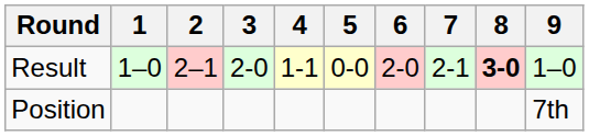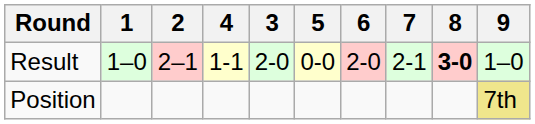 <table class="wikitable">
 <tr>
 <th>Round</th>
 <th>1</th>
 <th>2</th>
+<th>4</th>
 <th>3</th>
-<th>4</th>
 <th>5</th>
 <th>6</th>
 <th>7</th>
 <th>8</th>
 <th>9</th>
 </tr>
 <tr>
 <td>Result</td>
 <td bgcolor="#DDFFDD">1–0</td>
 <td bgcolor="#FFCCCC">2–1</td>
+<td bgcolor="#FFFFCC">1-1</td>
 <td bgcolor="#DDFFDD">2-0</td>
-<td bgcolor="#FFFFCC">1-1</td>
 <td bgcolor="#FFFFCC">0-0</td>
 <td bgcolor="#FFCCCC">2-0</td>
 <td bgcolor="#DDFFDD">2-1</td>
 <td bgcolor="#FFCCCC"><strong>3-0</strong></td>
 <td bgcolor="#DDFFDD">1–0</td>
 </tr>
 <tr>
 <td>Position</td>
 <td></td>
 <td></td>
 <td></td>
 <td></td>
 <td></td>
 <td></td>
 <td></td>
 <td></td>
-<td>7th</td>
+<td style="background: khaki;">7th</td>
 </tr>
 </table>
